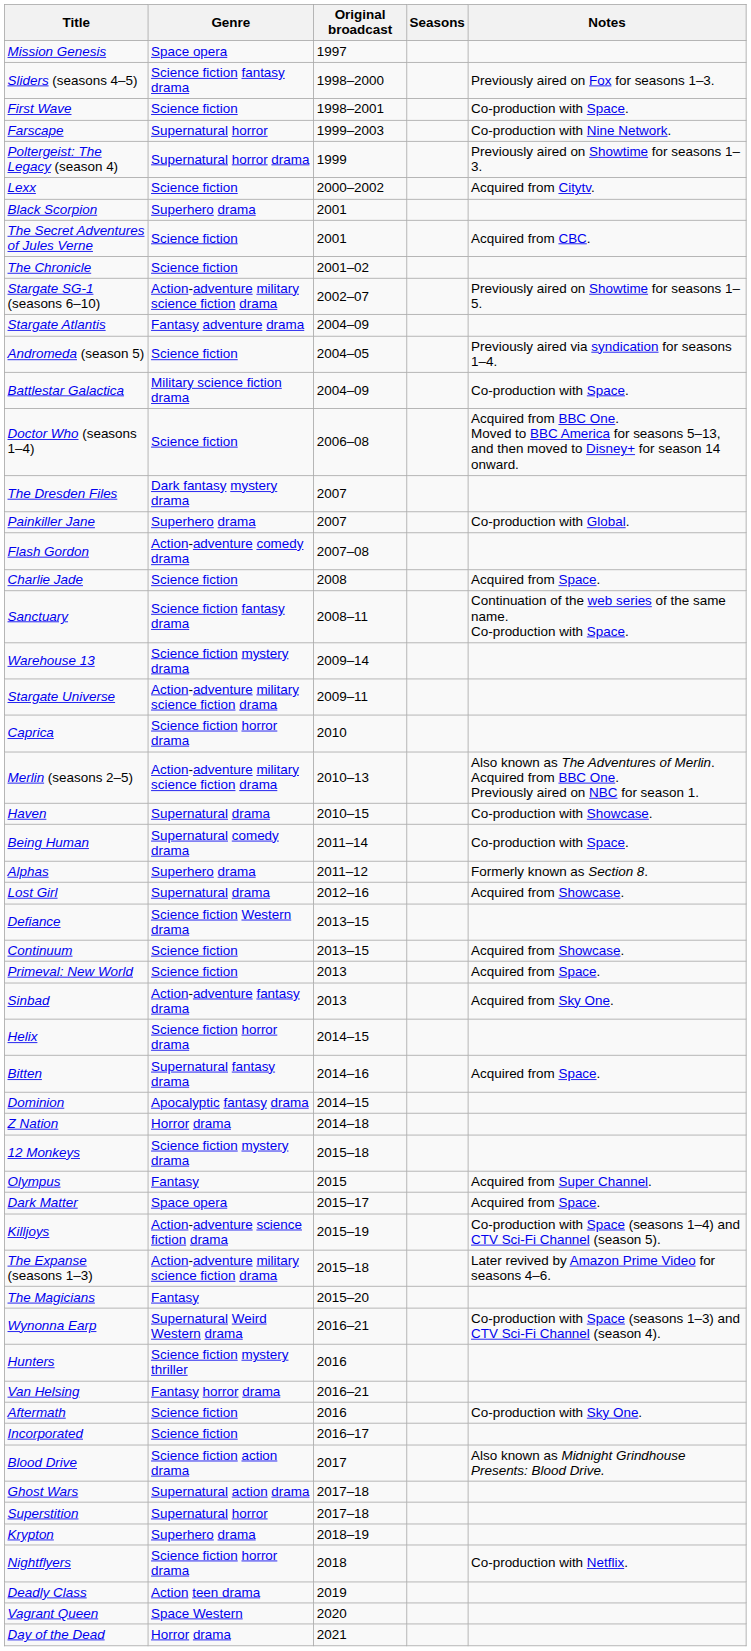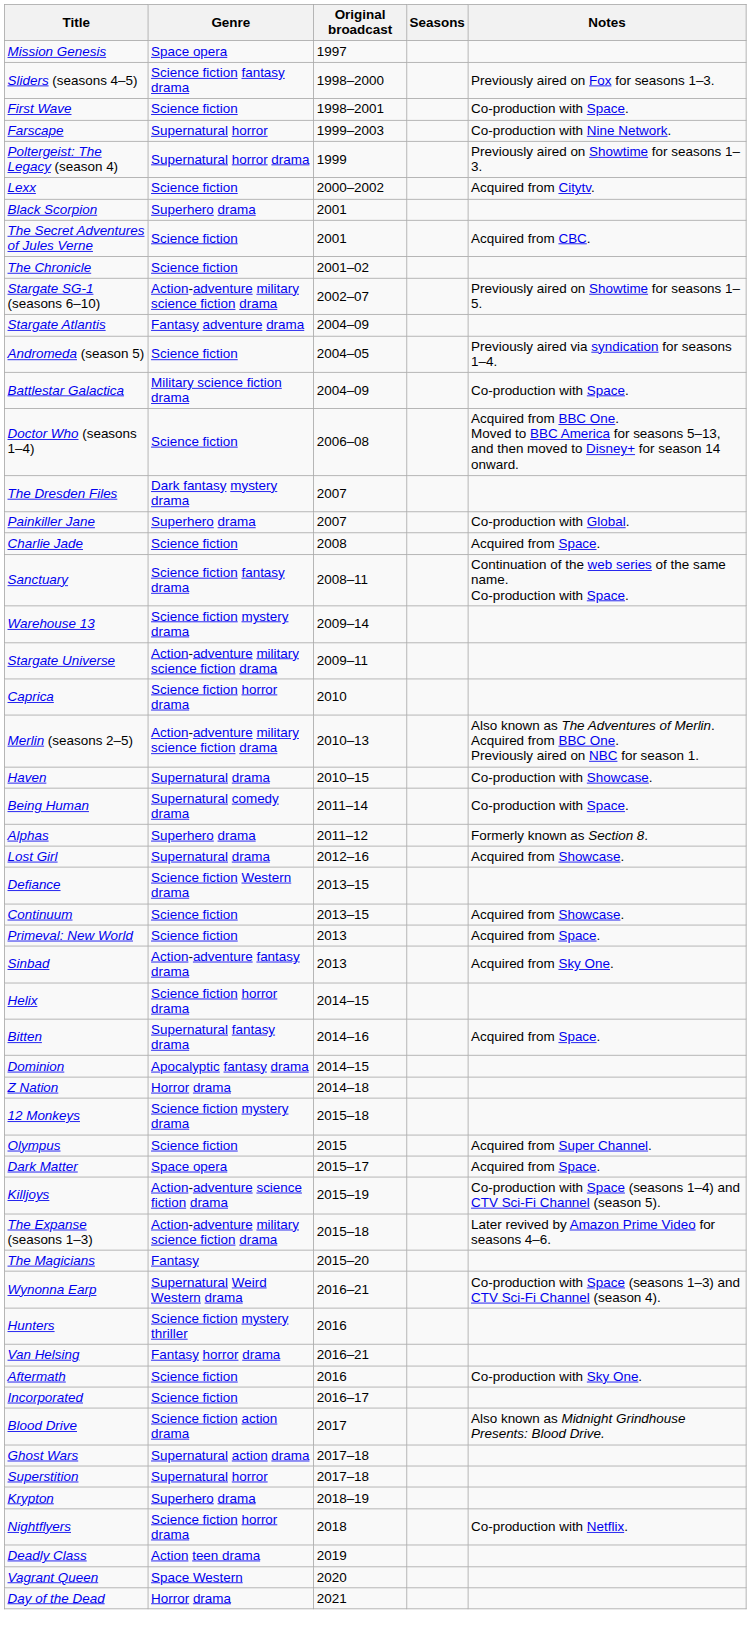 <table class="wikitable sortable" style="width:100%;">
 <tr>
 <th>Title</th>
 <th>Genre</th>
 <th>Original broadcast</th>
 <th>Seasons</th>
 <th>Notes</th>
 </tr>
 <tr>
 <td><em><a href='#'>Mission Genesis</a></em></td>
 <td><a href='#'>Space opera</a></td>
 <td>1997</td>
 <td></td>
 <td></td>
 </tr>
 <tr>
 <td><em><a href='#'>Sliders</a></em> (seasons 4–5)</td>
 <td><a href='#'>Science fiction</a> <a href='#'>fantasy</a> <a href='#'>drama</a></td>
 <td>1998–2000</td>
 <td></td>
 <td>Previously aired on <a href='#'>Fox</a> for seasons 1–3.</td>
 </tr>
 <tr>
 <td><em><a href='#'>First Wave</a></em></td>
 <td><a href='#'>Science fiction</a></td>
 <td>1998–2001</td>
 <td></td>
 <td>Co-production with <a href='#'>Space</a>.</td>
 </tr>
 <tr>
 <td><em><a href='#'>Farscape</a></em></td>
 <td><a href='#'>Supernatural</a> <a href='#'>horror</a></td>
 <td>1999–2003</td>
 <td></td>
 <td>Co-production with <a href='#'>Nine Network</a>.</td>
 </tr>
 <tr>
 <td><em><a href='#'>Poltergeist: The Legacy</a></em> (season 4)</td>
 <td><a href='#'>Supernatural</a> <a href='#'>horror</a> <a href='#'>drama</a></td>
 <td>1999</td>
 <td></td>
 <td>Previously aired on <a href='#'>Showtime</a> for seasons 1–3.</td>
 </tr>
 <tr>
 <td><em><a href='#'>Lexx</a></em></td>
 <td><a href='#'>Science fiction</a></td>
 <td>2000–2002</td>
 <td></td>
 <td>Acquired from <a href='#'>Citytv</a>.</td>
 </tr>
 <tr>
 <td><em><a href='#'>Black Scorpion</a></em></td>
 <td><a href='#'>Superhero</a> <a href='#'>drama</a></td>
 <td>2001</td>
 <td></td>
 <td></td>
 </tr>
 <tr>
 <td><em><a href='#'>The Secret Adventures of Jules Verne</a></em></td>
 <td><a href='#'>Science fiction</a></td>
 <td>2001</td>
 <td></td>
 <td>Acquired from <a href='#'>CBC</a>.</td>
 </tr>
 <tr>
 <td><em><a href='#'>The Chronicle</a></em></td>
 <td><a href='#'>Science fiction</a></td>
 <td>2001–02</td>
 <td></td>
 </tr>
 <tr>
 <td><em><a href='#'>Stargate SG-1</a></em> (seasons 6–10)</td>
 <td><a href='#'>Action</a>-<a href='#'>adventure</a> <a href='#'>military science fiction</a> <a href='#'>drama</a></td>
 <td>2002–07</td>
 <td></td>
 <td>Previously aired on <a href='#'>Showtime</a> for seasons 1–5.</td>
 </tr>
 <tr>
 <td><em><a href='#'>Stargate Atlantis</a></em></td>
 <td><a href='#'>Fantasy</a> <a href='#'>adventure</a> <a href='#'>drama</a></td>
 <td>2004–09</td>
 <td></td>
 <td></td>
 </tr>
 <tr>
 <td><em><a href='#'>Andromeda</a></em> (season 5)</td>
 <td><a href='#'>Science fiction</a></td>
 <td>2004–05</td>
 <td></td>
 <td>Previously aired via <a href='#'>syndication</a> for seasons 1–4.</td>
 </tr>
 <tr>
 <td><em><a href='#'>Battlestar Galactica</a></em></td>
 <td><a href='#'>Military science fiction</a> <a href='#'>drama</a></td>
 <td>2004–09</td>
 <td></td>
 <td>Co-production with <a href='#'>Space</a>.</td>
 </tr>
 <tr>
 <td><em><a href='#'>Doctor Who</a></em> (seasons 1–4)</td>
 <td><a href='#'>Science fiction</a></td>
 <td>2006–08</td>
 <td></td>
 <td>Acquired from <a href='#'>BBC One</a>.<br>Moved to <a href='#'>BBC America</a> for seasons 5–13, and then moved to <a href='#'>Disney+</a> for season 14 onward.</td>
 </tr>
 <tr>
 <td><em><a href='#'>The Dresden Files</a></em></td>
 <td><a href='#'>Dark fantasy</a> <a href='#'>mystery</a> <a href='#'>drama</a></td>
 <td>2007</td>
 <td></td>
 <td></td>
 </tr>
 <tr>
 <td><em><a href='#'>Painkiller Jane</a></em></td>
 <td><a href='#'>Superhero</a> <a href='#'>drama</a></td>
 <td>2007</td>
 <td></td>
 <td>Co-production with <a href='#'>Global</a>.</td>
-</tr>
-<tr>
-<td><em><a href='#'>Flash Gordon</a></em></td>
-<td><a href='#'>Action</a>-<a href='#'>adventure</a> <a href='#'>comedy drama</a></td>
-<td>2007–08</td>
-<td></td>
-<td></td>
 </tr>
 <tr>
 <td><em><a href='#'>Charlie Jade</a></em></td>
 <td><a href='#'>Science fiction</a></td>
 <td>2008</td>
 <td></td>
 <td>Acquired from <a href='#'>Space</a>.</td>
 </tr>
 <tr>
 <td><em><a href='#'>Sanctuary</a></em></td>
 <td><a href='#'>Science fiction</a> <a href='#'>fantasy</a> <a href='#'>drama</a></td>
 <td>2008–11</td>
 <td></td>
 <td>Continuation of the <a href='#'>web series</a> of the same name.<br>Co-production with <a href='#'>Space</a>.</td>
 </tr>
 <tr>
 <td><em><a href='#'>Warehouse 13</a></em></td>
 <td><a href='#'>Science fiction</a> <a href='#'>mystery</a> <a href='#'>drama</a></td>
 <td>2009–14</td>
 <td></td>
 <td></td>
 </tr>
 <tr>
 <td><em><a href='#'>Stargate Universe</a></em></td>
 <td><a href='#'>Action</a>-<a href='#'>adventure</a> <a href='#'>military science fiction</a> <a href='#'>drama</a></td>
 <td>2009–11</td>
 <td></td>
 <td></td>
 </tr>
 <tr>
 <td><em><a href='#'>Caprica</a></em></td>
 <td><a href='#'>Science fiction</a> <a href='#'>horror</a> <a href='#'>drama</a></td>
 <td>2010</td>
 <td></td>
 <td></td>
 </tr>
 <tr>
 <td><em><a href='#'>Merlin</a></em> (seasons 2–5)</td>
 <td><a href='#'>Action</a>-<a href='#'>adventure</a> <a href='#'>military science fiction</a> <a href='#'>drama</a></td>
 <td>2010–13</td>
 <td></td>
 <td>Also known as <em>The Adventures of Merlin</em>.<br>Acquired from <a href='#'>BBC One</a>.<br>Previously aired on <a href='#'>NBC</a> for season 1.</td>
 </tr>
 <tr>
 <td><em><a href='#'>Haven</a></em></td>
 <td><a href='#'>Supernatural</a> <a href='#'>drama</a></td>
 <td>2010–15</td>
 <td></td>
 <td>Co-production with <a href='#'>Showcase</a>.</td>
 </tr>
 <tr>
 <td><em><a href='#'>Being Human</a></em></td>
 <td><a href='#'>Supernatural</a> <a href='#'>comedy drama</a></td>
 <td>2011–14</td>
 <td></td>
 <td>Co-production with <a href='#'>Space</a>.</td>
 </tr>
 <tr>
 <td><em><a href='#'>Alphas</a></em></td>
 <td><a href='#'>Superhero</a> <a href='#'>drama</a></td>
 <td>2011–12</td>
 <td></td>
 <td>Formerly known as <em>Section 8</em>.</td>
 </tr>
 <tr>
 <td><em><a href='#'>Lost Girl</a></em></td>
 <td><a href='#'>Supernatural</a> <a href='#'>drama</a></td>
 <td>2012–16</td>
 <td></td>
 <td>Acquired from <a href='#'>Showcase</a>.</td>
 </tr>
 <tr>
 <td><em><a href='#'>Defiance</a></em></td>
 <td><a href='#'>Science fiction</a> <a href='#'>Western</a> <a href='#'>drama</a></td>
 <td>2013–15</td>
 <td></td>
 <td></td>
 </tr>
 <tr>
 <td><em><a href='#'>Continuum</a></em></td>
 <td><a href='#'>Science fiction</a></td>
 <td>2013–15</td>
 <td></td>
 <td>Acquired from <a href='#'>Showcase</a>.</td>
 </tr>
 <tr>
 <td><em><a href='#'>Primeval: New World</a></em></td>
 <td><a href='#'>Science fiction</a></td>
 <td>2013</td>
 <td></td>
 <td>Acquired from <a href='#'>Space</a>.</td>
 </tr>
 <tr>
 <td><em><a href='#'>Sinbad</a></em></td>
 <td><a href='#'>Action</a>-<a href='#'>adventure</a> <a href='#'>fantasy</a> <a href='#'>drama</a></td>
 <td>2013</td>
 <td></td>
 <td>Acquired from <a href='#'>Sky One</a>.</td>
 </tr>
 <tr>
 <td><em><a href='#'>Helix</a></em></td>
 <td><a href='#'>Science fiction</a> <a href='#'>horror</a> <a href='#'>drama</a></td>
 <td>2014–15</td>
 <td></td>
 <td></td>
 </tr>
 <tr>
 <td><em><a href='#'>Bitten</a></em></td>
 <td><a href='#'>Supernatural</a> <a href='#'>fantasy</a> <a href='#'>drama</a></td>
 <td>2014–16</td>
 <td></td>
 <td>Acquired from <a href='#'>Space</a>.</td>
 </tr>
 <tr>
 <td><em><a href='#'>Dominion</a></em></td>
 <td><a href='#'>Apocalyptic</a> <a href='#'>fantasy</a> <a href='#'>drama</a></td>
 <td>2014–15</td>
 <td></td>
 <td></td>
 </tr>
 <tr>
 <td><em><a href='#'>Z Nation</a></em></td>
 <td><a href='#'>Horror</a> <a href='#'>drama</a></td>
 <td>2014–18</td>
 <td></td>
 <td></td>
 </tr>
 <tr>
 <td><em><a href='#'>12 Monkeys</a></em></td>
 <td><a href='#'>Science fiction</a> <a href='#'>mystery</a> <a href='#'>drama</a></td>
 <td>2015–18</td>
 <td></td>
 <td></td>
 </tr>
 <tr>
 <td><em><a href='#'>Olympus</a></em></td>
-<td><a href='#'>Fantasy</a></td>
+<td><a href='#'>Science fiction</a></td>
 <td>2015</td>
 <td></td>
 <td>Acquired from <a href='#'>Super Channel</a>.</td>
 </tr>
 <tr>
 <td><em><a href='#'>Dark Matter</a></em></td>
 <td><a href='#'>Space opera</a></td>
 <td>2015–17</td>
 <td></td>
 <td>Acquired from <a href='#'>Space</a>.</td>
 </tr>
 <tr>
 <td><em><a href='#'>Killjoys</a></em></td>
 <td><a href='#'>Action</a>-<a href='#'>adventure</a> <a href='#'>science fiction</a> <a href='#'>drama</a></td>
 <td>2015–19</td>
 <td></td>
 <td>Co-production with <a href='#'>Space</a> (seasons 1–4) and <a href='#'>CTV Sci-Fi Channel</a> (season 5).</td>
 </tr>
 <tr>
 <td><em><a href='#'>The Expanse</a></em> (seasons 1–3)</td>
 <td><a href='#'>Action</a>-<a href='#'>adventure</a> <a href='#'>military science fiction</a> <a href='#'>drama</a></td>
 <td>2015–18</td>
 <td></td>
 <td>Later revived by <a href='#'>Amazon Prime Video</a> for seasons 4–6.</td>
 </tr>
 <tr>
 <td><em><a href='#'>The Magicians</a></em></td>
 <td><a href='#'>Fantasy</a></td>
 <td>2015–20</td>
 <td></td>
 <td></td>
 </tr>
 <tr>
 <td><em><a href='#'>Wynonna Earp</a></em></td>
 <td><a href='#'>Supernatural</a> <a href='#'>Weird Western</a> <a href='#'>drama</a></td>
 <td>2016–21</td>
 <td></td>
 <td>Co-production with <a href='#'>Space</a> (seasons 1–3) and <a href='#'>CTV Sci-Fi Channel</a> (season 4).</td>
 </tr>
 <tr>
 <td><em><a href='#'>Hunters</a></em></td>
 <td><a href='#'>Science fiction</a> <a href='#'>mystery</a> <a href='#'>thriller</a></td>
 <td>2016</td>
 <td></td>
 <td></td>
 </tr>
 <tr>
 <td><em><a href='#'>Van Helsing</a></em></td>
 <td><a href='#'>Fantasy</a> <a href='#'>horror</a> <a href='#'>drama</a></td>
 <td>2016–21</td>
 <td></td>
 <td></td>
 </tr>
 <tr>
 <td><em><a href='#'>Aftermath</a></em></td>
 <td><a href='#'>Science fiction</a></td>
 <td>2016</td>
 <td></td>
 <td>Co-production with <a href='#'>Sky One</a>.</td>
 </tr>
 <tr>
 <td><em><a href='#'>Incorporated</a></em></td>
 <td><a href='#'>Science fiction</a></td>
 <td>2016–17</td>
 <td></td>
 <td></td>
 </tr>
 <tr>
 <td><em><a href='#'>Blood Drive</a></em></td>
 <td><a href='#'>Science fiction</a> <a href='#'>action</a> <a href='#'>drama</a></td>
 <td>2017</td>
 <td></td>
 <td>Also known as <em>Midnight Grindhouse Presents: Blood Drive.</em></td>
 </tr>
 <tr>
 <td><em><a href='#'>Ghost Wars</a></em></td>
 <td><a href='#'>Supernatural</a> <a href='#'>action</a> <a href='#'>drama</a></td>
 <td>2017–18</td>
 <td></td>
 <td></td>
 </tr>
 <tr>
 <td><em><a href='#'>Superstition</a></em></td>
 <td><a href='#'>Supernatural</a> <a href='#'>horror</a></td>
 <td>2017–18</td>
 <td></td>
 <td></td>
 </tr>
 <tr>
 <td><em><a href='#'>Krypton</a></em></td>
 <td><a href='#'>Superhero</a> <a href='#'>drama</a></td>
 <td>2018–19</td>
 <td></td>
 <td></td>
 </tr>
 <tr>
 <td><em><a href='#'>Nightflyers</a></em></td>
 <td><a href='#'>Science fiction</a> <a href='#'>horror</a> <a href='#'>drama</a></td>
 <td>2018</td>
 <td></td>
 <td>Co-production with <a href='#'>Netflix</a>.</td>
 </tr>
 <tr>
 <td><em><a href='#'>Deadly Class</a></em></td>
 <td><a href='#'>Action</a> <a href='#'>teen drama</a></td>
 <td>2019</td>
 <td></td>
 <td></td>
 </tr>
 <tr>
 <td><em><a href='#'>Vagrant Queen</a></em></td>
 <td><a href='#'>Space Western</a></td>
 <td>2020</td>
 <td></td>
 <td></td>
 </tr>
 <tr>
 <td><em><a href='#'>Day of the Dead</a></em></td>
 <td><a href='#'>Horror</a> <a href='#'>drama</a></td>
 <td>2021</td>
 <td></td>
 <td></td>
 </tr>
 </table>
